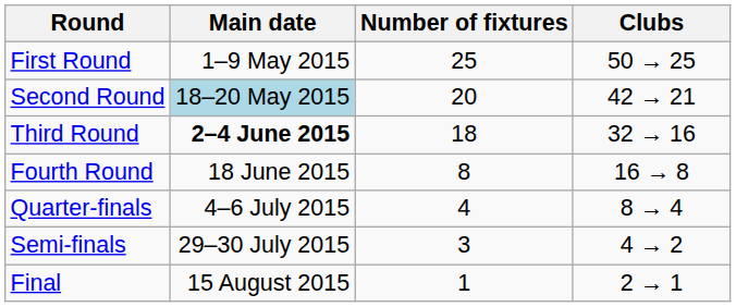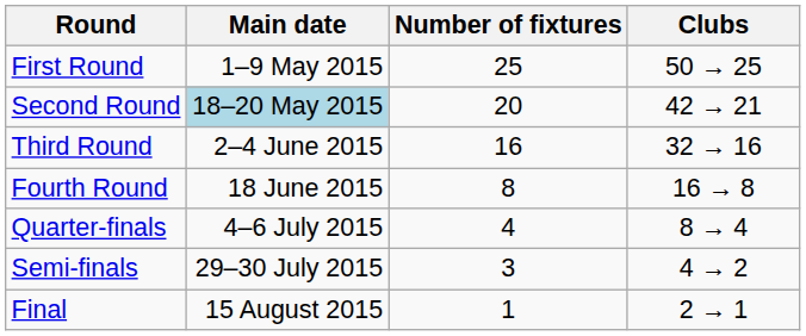 <table class="wikitable" style="text-align:center">
 <tr>
 <th>Round</th>
 <th>Main date</th>
 <th>Number of fixtures</th>
 <th width=100>Clubs</th>
 </tr>
 <tr>
 <td align=left><a href='#'>First Round</a></td>
 <td align=right>1–9 May 2015</td>
 <td>25</td>
 <td>50 → 25</td>
 </tr>
 <tr>
 <td align=left><a href='#'>Second Round</a></td>
 <td align=right style="background: lightblue;">18–20 May 2015</td>
 <td>20</td>
 <td>42 → 21</td>
 </tr>
 <tr>
 <td align=left><a href='#'>Third Round</a></td>
-<td align=right><strong>2–4 June 2015</strong></td>
-<td>18</td>
+<td align=right>2–4 June 2015</td>
+<td>16</td>
 <td>32 → 16</td>
 </tr>
 <tr>
 <td align=left><a href='#'>Fourth Round</a></td>
 <td align=right>18 June 2015</td>
 <td>8</td>
 <td>16 → 8</td>
 </tr>
 <tr>
 <td align=left><a href='#'>Quarter-finals</a></td>
 <td align=right>4–6 July 2015</td>
 <td>4</td>
 <td>8 → 4</td>
 </tr>
 <tr>
 <td align=left><a href='#'>Semi-finals</a></td>
 <td align=right>29–30 July 2015</td>
 <td>3</td>
 <td>4 → 2</td>
 </tr>
 <tr>
 <td align=left><a href='#'>Final</a></td>
 <td align=right>15 August 2015</td>
 <td>1</td>
 <td>2 → 1</td>
 </tr>
 </table>
